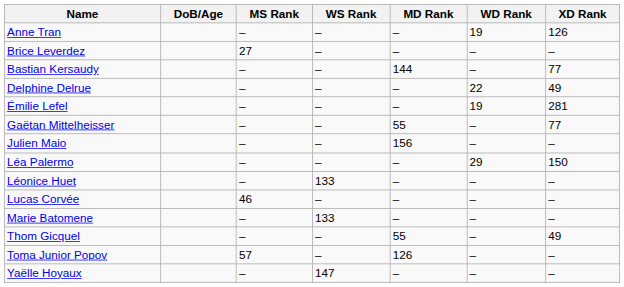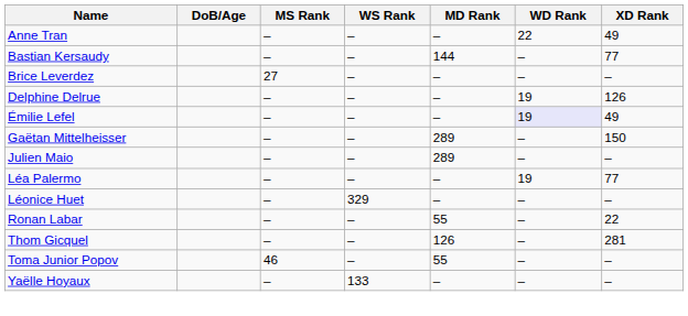 <table class="wikitable"  style="width:800px; font-size:95%;">
 <tr>
 <th align="left">Name</th>
 <th align="left">DoB/Age</th>
 <th align="left">MS Rank</th>
 <th align="left">WS Rank</th>
 <th align="left">MD Rank</th>
 <th align="left">WD Rank</th>
 <th align="left">XD Rank</th>
 </tr>
 <tr>
 <td><a href='#'>Anne Tran</a></td>
 <td></td>
 <td>–</td>
 <td>–</td>
 <td>–</td>
-<td>19</td>
-<td>126</td>
+<td>22</td>
+<td>49</td>
+</tr>
+<tr>
+<td><a href='#'>Bastian Kersaudy</a></td>
+<td></td>
+<td>–</td>
+<td>–</td>
+<td>144</td>
+<td>–</td>
+<td>77</td>
 </tr>
 <tr>
 <td><a href='#'>Brice Leverdez</a></td>
 <td></td>
 <td>27</td>
 <td>–</td>
 <td>–</td>
 <td>–</td>
 <td>–</td>
 </tr>
 <tr>
-<td><a href='#'>Bastian Kersaudy</a></td>
-<td></td>
-<td>–</td>
-<td>–</td>
-<td>144</td>
-<td>–</td>
-<td>77</td>
-</tr>
-<tr>
 <td><a href='#'>Delphine Delrue</a></td>
 <td></td>
 <td>–</td>
 <td>–</td>
 <td>–</td>
-<td>22</td>
-<td>49</td>
+<td>19</td>
+<td>126</td>
 </tr>
 <tr>
 <td><a href='#'>Émilie Lefel</a></td>
 <td></td>
 <td>–</td>
 <td>–</td>
 <td>–</td>
-<td>19</td>
-<td>281</td>
+<td style="background: lavender;">19</td>
+<td>49</td>
 </tr>
 <tr>
 <td><a href='#'>Gaëtan Mittelheisser</a></td>
 <td></td>
 <td>–</td>
 <td>–</td>
-<td>55</td>
+<td>289</td>
 <td>–</td>
-<td>77</td>
+<td>150</td>
 </tr>
 <tr>
 <td><a href='#'>Julien Maio</a></td>
 <td></td>
 <td>–</td>
 <td>–</td>
-<td>156</td>
+<td>289</td>
 <td>–</td>
 <td>–</td>
 </tr>
 <tr>
 <td><a href='#'>Léa Palermo</a></td>
 <td></td>
 <td>–</td>
 <td>–</td>
 <td>–</td>
-<td>29</td>
-<td>150</td>
+<td>19</td>
+<td>77</td>
 </tr>
 <tr>
 <td><a href='#'>Léonice Huet</a></td>
+<td></td>
+<td>–</td>
+<td>329</td>
+<td>–</td>
+<td>–</td>
+<td>–</td>
+</tr>
+<tr>
+<td><a href='#'>Ronan Labar</a></td>
+<td></td>
+<td>–</td>
+<td>–</td>
+<td>55</td>
+<td>–</td>
+<td>22</td>
+</tr>
+<tr>
+<td><a href='#'>Thom Gicquel</a></td>
+<td></td>
+<td>–</td>
+<td>–</td>
+<td>126</td>
+<td>–</td>
+<td>281</td>
+</tr>
+<tr>
+<td><a href='#'>Toma Junior Popov</a></td>
+<td></td>
+<td>46</td>
+<td>–</td>
+<td>55</td>
+<td>–</td>
+<td>–</td>
+</tr>
+<tr>
+<td><a href='#'>Yaëlle Hoyaux</a></td>
 <td></td>
 <td>–</td>
 <td>133</td>
 <td>–</td>
 <td>–</td>
 <td>–</td>
 </tr>
-<tr>
-<td><a href='#'>Lucas Corvée</a></td>
-<td></td>
-<td>46</td>
-<td>–</td>
-<td>–</td>
-<td>–</td>
-<td>–</td>
-</tr>
-<tr>
-<td><a href='#'>Marie Batomene</a></td>
-<td></td>
-<td>–</td>
-<td>133</td>
-<td>–</td>
-<td>–</td>
-<td>–</td>
-</tr>
-<tr>
-<td><a href='#'>Thom Gicquel</a></td>
-<td></td>
-<td>–</td>
-<td>–</td>
-<td>55</td>
-<td>–</td>
-<td>49</td>
-</tr>
-<tr>
-<td><a href='#'>Toma Junior Popov</a></td>
-<td></td>
-<td>57</td>
-<td>–</td>
-<td>126</td>
-<td>–</td>
-<td>–</td>
-</tr>
-<tr>
-<td><a href='#'>Yaëlle Hoyaux</a></td>
-<td></td>
-<td>–</td>
-<td>147</td>
-<td>–</td>
-<td>–</td>
-<td>–</td>
-</tr>
 </table>
